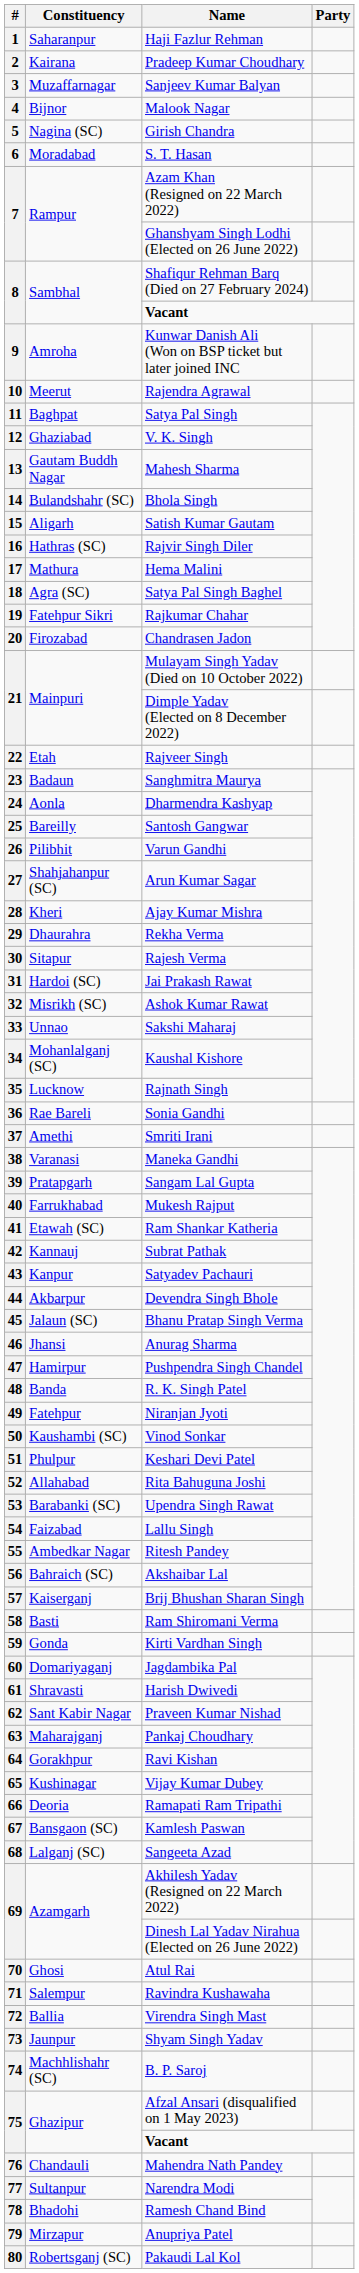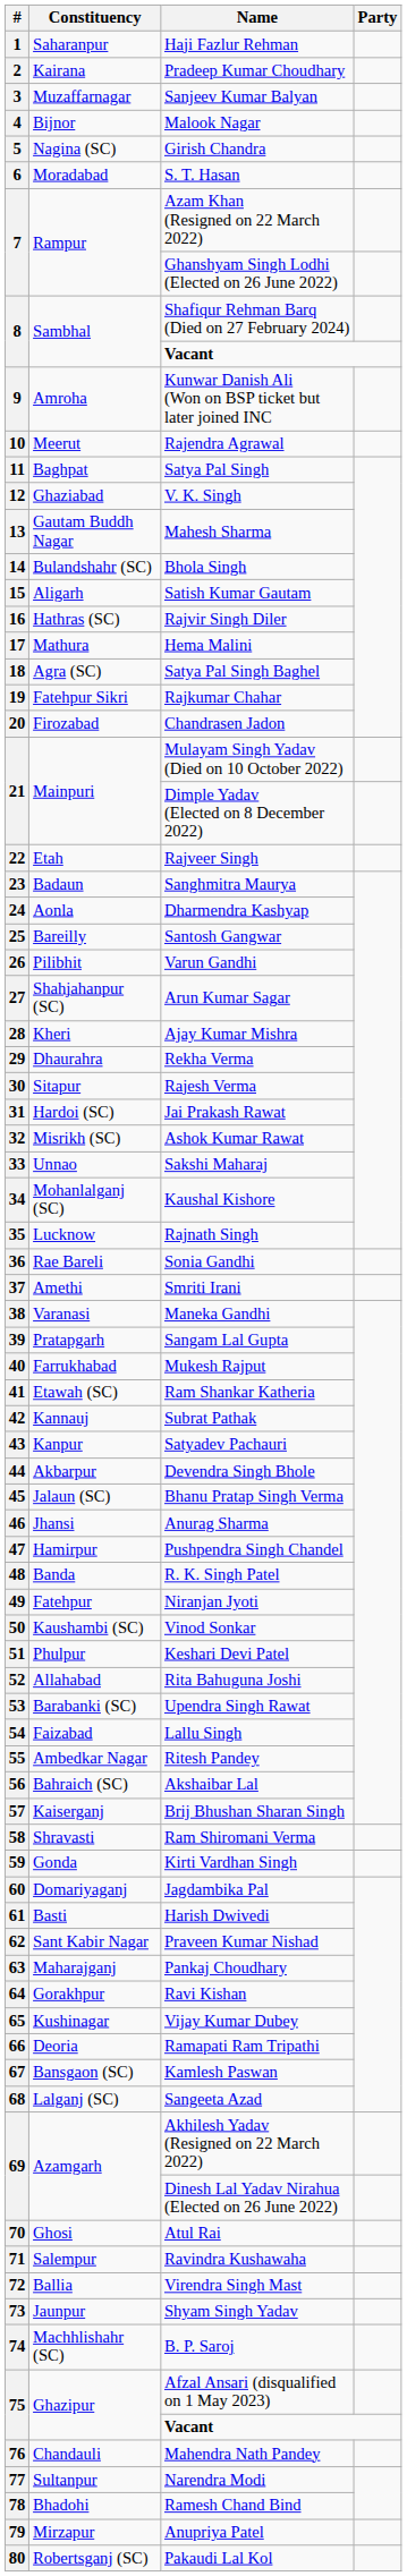 <table class="wikitable sortable">
 <tr>
 <th>#</th>
 <th style="width:120px">Constituency</th>
 <th style="width:180px">Name</th>
 <th colspan=2>Party</th>
 </tr>
 <tr>
 <th>1</th>
 <td><a href='#'>Saharanpur</a></td>
 <td><a href='#'>Haji Fazlur Rehman</a></td>
 <td></td>
 </tr>
 <tr>
 <th>2</th>
 <td><a href='#'>Kairana</a></td>
 <td><a href='#'>Pradeep Kumar Choudhary</a></td>
 <td></td>
 </tr>
 <tr>
 <th>3</th>
 <td><a href='#'>Muzaffarnagar</a></td>
 <td><a href='#'>Sanjeev Kumar Balyan</a></td>
 </tr>
 <tr>
 <th>4</th>
 <td><a href='#'>Bijnor</a></td>
 <td><a href='#'>Malook Nagar</a></td>
 <td></td>
 </tr>
 <tr>
 <th>5</th>
 <td><a href='#'>Nagina</a> (SC)</td>
 <td><a href='#'>Girish Chandra</a></td>
 </tr>
 <tr>
 <th>6</th>
 <td><a href='#'>Moradabad</a></td>
 <td><a href='#'>S. T. Hasan</a></td>
 <td></td>
 </tr>
 <tr>
 <th rowspan="2">7</th>
 <td rowspan="2"><a href='#'>Rampur</a></td>
 <td><a href='#'>Azam Khan</a><br>(Resigned on 22 March 2022)</td>
 </tr>
 <tr>
 <td><a href='#'>Ghanshyam Singh Lodhi</a><br>(Elected on 26 June 2022)</td>
 <td></td>
 </tr>
 <tr>
 <th rowspan="2">8</th>
 <td rowspan="2"><a href='#'>Sambhal</a></td>
 <td><a href='#'>Shafiqur Rehman Barq</a> (Died on 27 February 2024)</td>
 <td></td>
 </tr>
 <tr>
 <td colspan="3"><strong>Vacant</strong></td>
 </tr>
 <tr>
 <th>9</th>
 <td><a href='#'>Amroha</a></td>
 <td><a href='#'>Kunwar Danish Ali</a><br>(Won on BSP ticket but later joined INC</td>
 <td></td>
 </tr>
 <tr>
 <th>10</th>
 <td><a href='#'>Meerut</a></td>
 <td><a href='#'>Rajendra Agrawal</a></td>
 <td></td>
 </tr>
 <tr>
 <th>11</th>
 <td><a href='#'>Baghpat</a></td>
 <td><a href='#'>Satya Pal Singh</a></td>
 </tr>
 <tr>
 <th>12</th>
 <td><a href='#'>Ghaziabad</a></td>
 <td><a href='#'>V. K. Singh</a></td>
 </tr>
 <tr>
 <th>13</th>
 <td><a href='#'>Gautam Buddh Nagar</a></td>
 <td><a href='#'>Mahesh Sharma</a></td>
 </tr>
 <tr>
 <th>14</th>
 <td><a href='#'>Bulandshahr</a> (SC)</td>
 <td><a href='#'>Bhola Singh</a></td>
 </tr>
 <tr>
 <th>15</th>
 <td><a href='#'>Aligarh</a></td>
 <td><a href='#'>Satish Kumar Gautam</a></td>
 </tr>
 <tr>
 <th>16</th>
 <td><a href='#'>Hathras</a> (SC)</td>
 <td><a href='#'>Rajvir Singh Diler</a></td>
 </tr>
 <tr>
 <th>17</th>
 <td><a href='#'>Mathura</a></td>
 <td><a href='#'>Hema Malini</a></td>
 </tr>
 <tr>
 <th>18</th>
 <td><a href='#'>Agra</a> (SC)</td>
 <td><a href='#'>Satya Pal Singh Baghel</a></td>
 </tr>
 <tr>
 <th>19</th>
 <td><a href='#'>Fatehpur Sikri</a></td>
 <td><a href='#'>Rajkumar Chahar</a></td>
 </tr>
 <tr>
 <th>20</th>
 <td><a href='#'>Firozabad</a></td>
 <td><a href='#'>Chandrasen Jadon</a></td>
 </tr>
 <tr>
 <th rowspan=2>21</th>
 <td rowspan=2><a href='#'>Mainpuri</a></td>
 <td><a href='#'>Mulayam Singh Yadav</a><br>(Died on 10 October 2022)</td>
 <td></td>
 </tr>
 <tr>
 <td><a href='#'>Dimple Yadav</a><br>(Elected on 8 December 2022)</td>
 </tr>
 <tr>
 <th>22</th>
 <td><a href='#'>Etah</a></td>
 <td><a href='#'>Rajveer Singh</a></td>
 <td></td>
 </tr>
 <tr>
 <th>23</th>
 <td><a href='#'>Badaun</a></td>
 <td><a href='#'>Sanghmitra Maurya</a></td>
 </tr>
 <tr>
 <th>24</th>
 <td><a href='#'>Aonla</a></td>
 <td><a href='#'>Dharmendra Kashyap</a></td>
 </tr>
 <tr>
 <th>25</th>
 <td><a href='#'>Bareilly</a></td>
 <td><a href='#'>Santosh Gangwar</a></td>
 </tr>
 <tr>
 <th>26</th>
 <td><a href='#'>Pilibhit</a></td>
 <td><a href='#'>Varun Gandhi</a></td>
 </tr>
 <tr>
 <th>27</th>
 <td><a href='#'>Shahjahanpur</a> (SC)</td>
 <td><a href='#'>Arun Kumar Sagar</a></td>
 </tr>
 <tr>
 <th>28</th>
 <td><a href='#'>Kheri</a></td>
 <td><a href='#'>Ajay Kumar Mishra</a></td>
 </tr>
 <tr>
 <th>29</th>
 <td><a href='#'>Dhaurahra</a></td>
 <td><a href='#'>Rekha Verma</a></td>
 </tr>
 <tr>
 <th>30</th>
 <td><a href='#'>Sitapur</a></td>
 <td><a href='#'>Rajesh Verma</a></td>
 </tr>
 <tr>
 <th>31</th>
 <td><a href='#'>Hardoi</a> (SC)</td>
 <td><a href='#'>Jai Prakash Rawat</a></td>
 </tr>
 <tr>
 <th>32</th>
 <td><a href='#'>Misrikh</a> (SC)</td>
 <td><a href='#'>Ashok Kumar Rawat</a></td>
 </tr>
 <tr>
 <th>33</th>
 <td><a href='#'>Unnao</a></td>
 <td><a href='#'>Sakshi Maharaj</a></td>
 </tr>
 <tr>
 <th>34</th>
 <td><a href='#'>Mohanlalganj</a> (SC)</td>
 <td><a href='#'>Kaushal Kishore</a></td>
 </tr>
 <tr>
 <th>35</th>
 <td><a href='#'>Lucknow</a></td>
 <td><a href='#'>Rajnath Singh</a></td>
 </tr>
 <tr>
 <th>36</th>
 <td><a href='#'>Rae Bareli</a></td>
 <td><a href='#'>Sonia Gandhi</a></td>
 <td></td>
 </tr>
 <tr>
 <th>37</th>
 <td><a href='#'>Amethi</a></td>
 <td><a href='#'>Smriti Irani</a></td>
 <td></td>
 </tr>
 <tr>
 <th>38</th>
 <td><a href='#'>Varanasi</a></td>
 <td><a href='#'>Maneka Gandhi</a></td>
 </tr>
 <tr>
 <th>39</th>
 <td><a href='#'>Pratapgarh</a></td>
 <td><a href='#'>Sangam Lal Gupta</a></td>
 </tr>
 <tr>
 <th>40</th>
 <td><a href='#'>Farrukhabad</a></td>
 <td><a href='#'>Mukesh Rajput</a></td>
 </tr>
 <tr>
 <th>41</th>
 <td><a href='#'>Etawah</a> (SC)</td>
 <td><a href='#'>Ram Shankar Katheria</a></td>
 </tr>
 <tr>
 <th>42</th>
 <td><a href='#'>Kannauj</a></td>
 <td><a href='#'>Subrat Pathak</a></td>
 </tr>
 <tr>
 <th>43</th>
 <td><a href='#'>Kanpur</a></td>
 <td><a href='#'>Satyadev Pachauri</a></td>
 </tr>
 <tr>
 <th>44</th>
 <td><a href='#'>Akbarpur</a></td>
 <td><a href='#'>Devendra Singh Bhole</a></td>
 </tr>
 <tr>
 <th>45</th>
 <td><a href='#'>Jalaun</a> (SC)</td>
 <td><a href='#'>Bhanu Pratap Singh Verma</a></td>
 </tr>
 <tr>
 <th>46</th>
 <td><a href='#'>Jhansi</a></td>
 <td><a href='#'>Anurag Sharma</a></td>
 </tr>
 <tr>
 <th>47</th>
 <td><a href='#'>Hamirpur</a></td>
 <td><a href='#'>Pushpendra Singh Chandel</a></td>
 </tr>
 <tr>
 <th>48</th>
 <td><a href='#'>Banda</a></td>
 <td><a href='#'>R. K. Singh Patel</a></td>
 </tr>
 <tr>
 <th>49</th>
 <td><a href='#'>Fatehpur</a></td>
 <td><a href='#'>Niranjan Jyoti</a></td>
 </tr>
 <tr>
 <th>50</th>
 <td><a href='#'>Kaushambi</a> (SC)</td>
 <td><a href='#'>Vinod Sonkar</a></td>
 </tr>
 <tr>
 <th>51</th>
 <td><a href='#'>Phulpur</a></td>
 <td><a href='#'>Keshari Devi Patel</a></td>
 </tr>
 <tr>
 <th>52</th>
 <td><a href='#'>Allahabad</a></td>
 <td><a href='#'>Rita Bahuguna Joshi</a></td>
 </tr>
 <tr>
 <th>53</th>
 <td><a href='#'>Barabanki</a> (SC)</td>
 <td><a href='#'>Upendra Singh Rawat</a></td>
 </tr>
 <tr>
 <th>54</th>
 <td><a href='#'>Faizabad</a></td>
 <td><a href='#'>Lallu Singh</a></td>
 </tr>
 <tr>
 <th>55</th>
 <td><a href='#'>Ambedkar Nagar</a></td>
 <td><a href='#'>Ritesh Pandey</a></td>
 </tr>
 <tr>
 <th>56</th>
 <td><a href='#'>Bahraich</a> (SC)</td>
 <td><a href='#'>Akshaibar Lal</a></td>
 </tr>
 <tr>
 <th>57</th>
 <td><a href='#'>Kaiserganj</a></td>
 <td><a href='#'>Brij Bhushan Sharan Singh</a></td>
 </tr>
 <tr>
 <th>58</th>
-<td><a href='#'>Basti</a></td>
+<td><a href='#'>Shravasti</a></td>
 <td><a href='#'>Ram Shiromani Verma</a></td>
 <td></td>
 </tr>
 <tr>
 <th>59</th>
 <td><a href='#'>Gonda</a></td>
 <td><a href='#'>Kirti Vardhan Singh</a></td>
 <td></td>
 </tr>
 <tr>
 <th>60</th>
 <td><a href='#'>Domariyaganj</a></td>
 <td><a href='#'>Jagdambika Pal</a></td>
 </tr>
 <tr>
 <th>61</th>
-<td><a href='#'>Shravasti</a></td>
+<td><a href='#'>Basti</a></td>
 <td><a href='#'>Harish Dwivedi</a></td>
 </tr>
 <tr>
 <th>62</th>
 <td><a href='#'>Sant Kabir Nagar</a></td>
 <td><a href='#'>Praveen Kumar Nishad</a></td>
 </tr>
 <tr>
 <th>63</th>
 <td><a href='#'>Maharajganj</a></td>
 <td><a href='#'>Pankaj Choudhary</a></td>
 </tr>
 <tr>
 <th>64</th>
 <td><a href='#'>Gorakhpur</a></td>
 <td><a href='#'>Ravi Kishan</a></td>
 </tr>
 <tr>
 <th>65</th>
 <td><a href='#'>Kushinagar</a></td>
 <td><a href='#'>Vijay Kumar Dubey</a></td>
 </tr>
 <tr>
 <th>66</th>
 <td><a href='#'>Deoria</a></td>
 <td><a href='#'>Ramapati Ram Tripathi</a></td>
 </tr>
 <tr>
 <th>67</th>
 <td><a href='#'>Bansgaon</a> (SC)</td>
 <td><a href='#'>Kamlesh Paswan</a></td>
 </tr>
 <tr>
 <th>68</th>
 <td><a href='#'>Lalganj</a> (SC)</td>
 <td><a href='#'>Sangeeta Azad</a></td>
 </tr>
 <tr>
 <th rowspan="2">69</th>
 <td rowspan="2"><a href='#'>Azamgarh</a></td>
 <td><a href='#'>Akhilesh Yadav</a><br>(Resigned on 22 March 2022)</td>
 <td></td>
 </tr>
 <tr>
 <td><a href='#'>Dinesh Lal Yadav Nirahua</a><br>(Elected on 26 June 2022)</td>
 <td></td>
 </tr>
 <tr>
 <th>70</th>
 <td><a href='#'>Ghosi</a></td>
 <td><a href='#'>Atul Rai</a></td>
 <td></td>
 </tr>
 <tr>
 <th>71</th>
 <td><a href='#'>Salempur</a></td>
 <td><a href='#'>Ravindra Kushawaha</a></td>
 <td></td>
 </tr>
 <tr>
 <th>72</th>
 <td><a href='#'>Ballia</a></td>
 <td><a href='#'>Virendra Singh Mast</a></td>
 </tr>
 <tr>
 <th>73</th>
 <td><a href='#'>Jaunpur</a></td>
 <td><a href='#'>Shyam Singh Yadav</a></td>
 <td></td>
 </tr>
 <tr>
 <th>74</th>
 <td><a href='#'>Machhlishahr</a> (SC)</td>
 <td><a href='#'>B. P. Saroj</a></td>
 <td></td>
 </tr>
 <tr>
 <th rowspan="2">75</th>
 <td rowspan="2"><a href='#'>Ghazipur</a></td>
 <td><a href='#'>Afzal Ansari</a> (disqualified on 1 May 2023)</td>
 <td></td>
 </tr>
 <tr>
 <td colspan="3"><strong>Vacant</strong></td>
 </tr>
 <tr>
 <th>76</th>
 <td><a href='#'>Chandauli</a></td>
 <td><a href='#'>Mahendra Nath Pandey</a></td>
 <td></td>
 </tr>
 <tr>
 <th>77</th>
 <td><a href='#'>Sultanpur</a></td>
 <td><a href='#'>Narendra Modi</a></td>
 </tr>
 <tr>
 <th>78</th>
 <td><a href='#'>Bhadohi</a></td>
 <td><a href='#'>Ramesh Chand Bind</a></td>
 </tr>
 <tr>
 <th>79</th>
 <td><a href='#'>Mirzapur</a></td>
 <td><a href='#'>Anupriya Patel</a></td>
 <td></td>
 </tr>
 <tr>
 <th>80</th>
 <td><a href='#'>Robertsganj</a> (SC)</td>
 <td><a href='#'>Pakaudi Lal Kol</a></td>
 </tr>
 </table>
